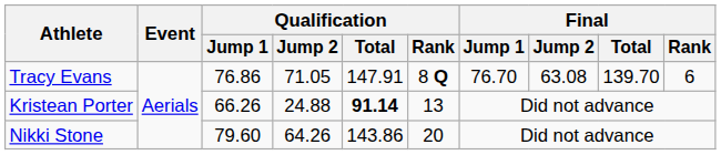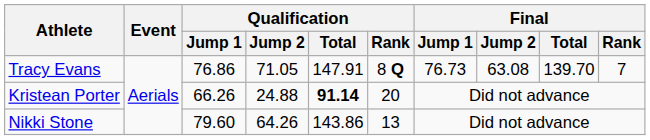 <table class=wikitable style=font-size:90%;text-align:center>
 <tr>
 <th rowspan=2>Athlete</th>
 <th rowspan=2>Event</th>
 <th colspan=4>Qualification</th>
 <th colspan=4>Final</th>
 </tr>
 <tr style=font-size:95%>
 <th>Jump 1</th>
 <th>Jump 2</th>
 <th>Total</th>
 <th>Rank</th>
 <th>Jump 1</th>
 <th>Jump 2</th>
 <th>Total</th>
 <th>Rank</th>
 </tr>
 <tr>
 <td align=left><a href='#'>Tracy Evans</a></td>
 <td align=left rowspan=3><a href='#'>Aerials</a></td>
 <td>76.86</td>
 <td>71.05</td>
 <td>147.91</td>
 <td>8 <strong>Q</strong></td>
-<td>76.70</td>
+<td>76.73</td>
 <td>63.08</td>
 <td>139.70</td>
-<td>6</td>
+<td>7</td>
 </tr>
 <tr>
 <td align=left><a href='#'>Kristean Porter</a></td>
 <td>66.26</td>
 <td>24.88</td>
 <td><strong>91.14</strong></td>
-<td>13</td>
+<td>20</td>
 <td colspan=4>Did not advance</td>
 </tr>
 <tr>
 <td align=left><a href='#'>Nikki Stone</a></td>
 <td>79.60</td>
 <td>64.26</td>
 <td>143.86</td>
-<td>20</td>
+<td>13</td>
 <td colspan=4>Did not advance</td>
 </tr>
 </table>
